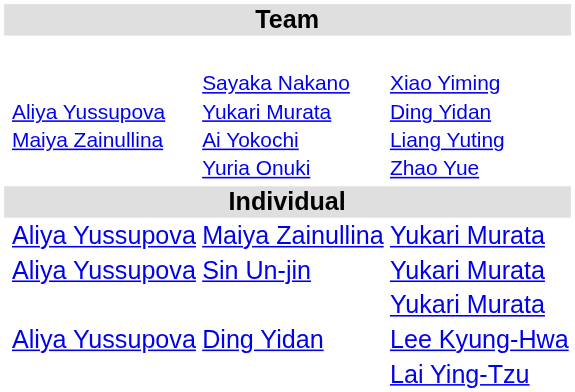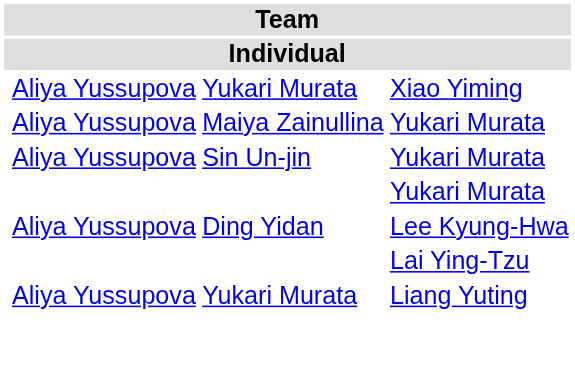 <table>
 <tr bgcolor="DFDFDF">
 <td colspan="4" align="center"><strong>Team</strong></td>
 </tr>
+<tr bgcolor="DFDFDF">
+<td colspan="4" align="center"><strong>Individual</strong></td>
+</tr>
 <tr>
 <th scope=row style="text-align:left"></th>
-<td><br><small><a href='#'>Aliya Yussupova</a><br><a href='#'>Maiya Zainullina</a></small></td>
-<td><br><small><a href='#'>Sayaka Nakano</a><br><a href='#'>Yukari Murata</a><br><a href='#'>Ai Yokochi</a><br><a href='#'>Yuria Onuki</a></small></td>
-<td><br><small><a href='#'>Xiao Yiming</a><br><a href='#'>Ding Yidan</a><br><a href='#'>Liang Yuting</a><br><a href='#'>Zhao Yue</a></small></td>
-</tr>
-<tr bgcolor="DFDFDF">
-<td colspan="4" align="center"><strong>Individual</strong></td>
+<td><a href='#'>Aliya Yussupova</a><br><small></small></td>
+<td><a href='#'>Yukari Murata</a><br><small></small></td>
+<td><a href='#'>Xiao Yiming</a><br><small></small></td>
 </tr>
 <tr>
 <th scope=row style="text-align:left"></th>
 <td><a href='#'>Aliya Yussupova</a><br><small></small></td>
 <td><a href='#'>Maiya Zainullina</a><br><small></small></td>
 <td><a href='#'>Yukari Murata</a><br><small></small></td>
 </tr>
 <tr>
 <th scope=row style="text-align:left"></th>
 <td><a href='#'>Aliya Yussupova</a><br><small></small></td>
 <td><a href='#'>Sin Un-jin</a><br><small></small></td>
 <td><a href='#'>Yukari Murata</a><br><small></small></td>
 </tr>
 <tr>
 <th scope=row style="text-align:left" rowspan=3></th>
 <td rowspan=3><a href='#'>Aliya Yussupova</a><br><small></small></td>
 <td rowspan=3><a href='#'>Ding Yidan</a><br><small></small></td>
 <td><a href='#'>Yukari Murata</a><br><small></small></td>
 </tr>
 <tr>
 <td><a href='#'>Lee Kyung-Hwa</a><br><small></small></td>
 </tr>
 <tr>
 <td><a href='#'>Lai Ying-Tzu</a><br><small></small></td>
 </tr>
+<tr>
+<th scope=row style="text-align:left"></th>
+<td><a href='#'>Aliya Yussupova</a><br><small></small></td>
+<td><a href='#'>Yukari Murata</a><br><small></small></td>
+<td><a href='#'>Liang Yuting</a><br><small></small></td>
+</tr>
 </table>
